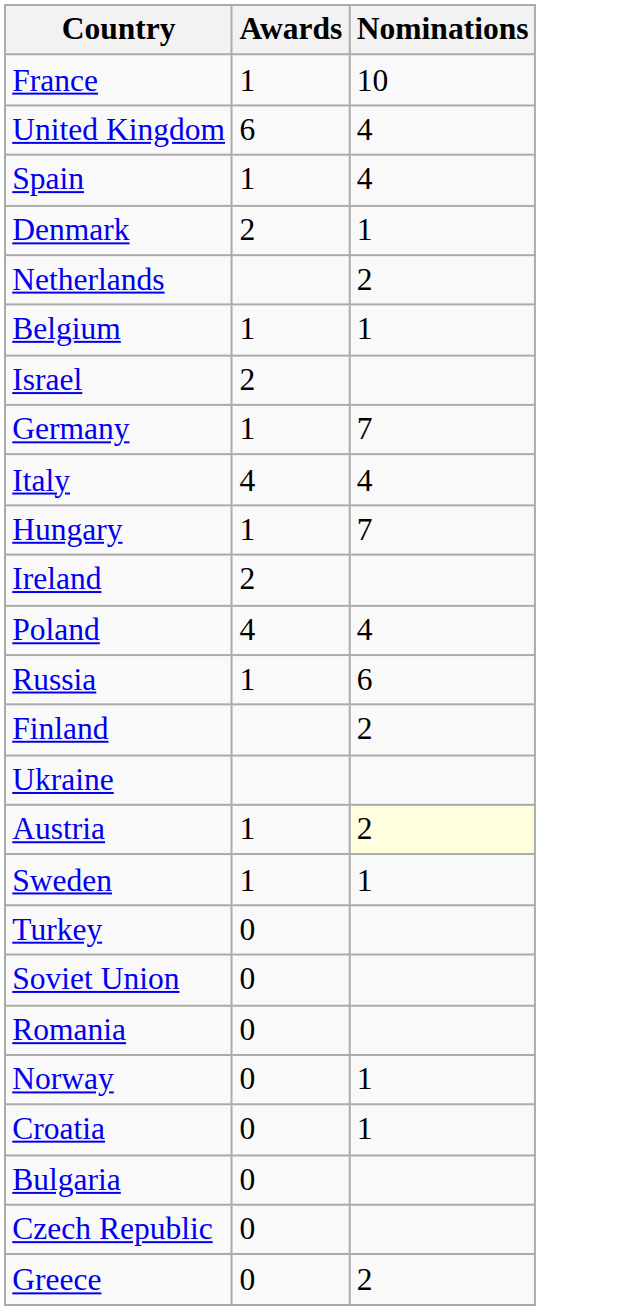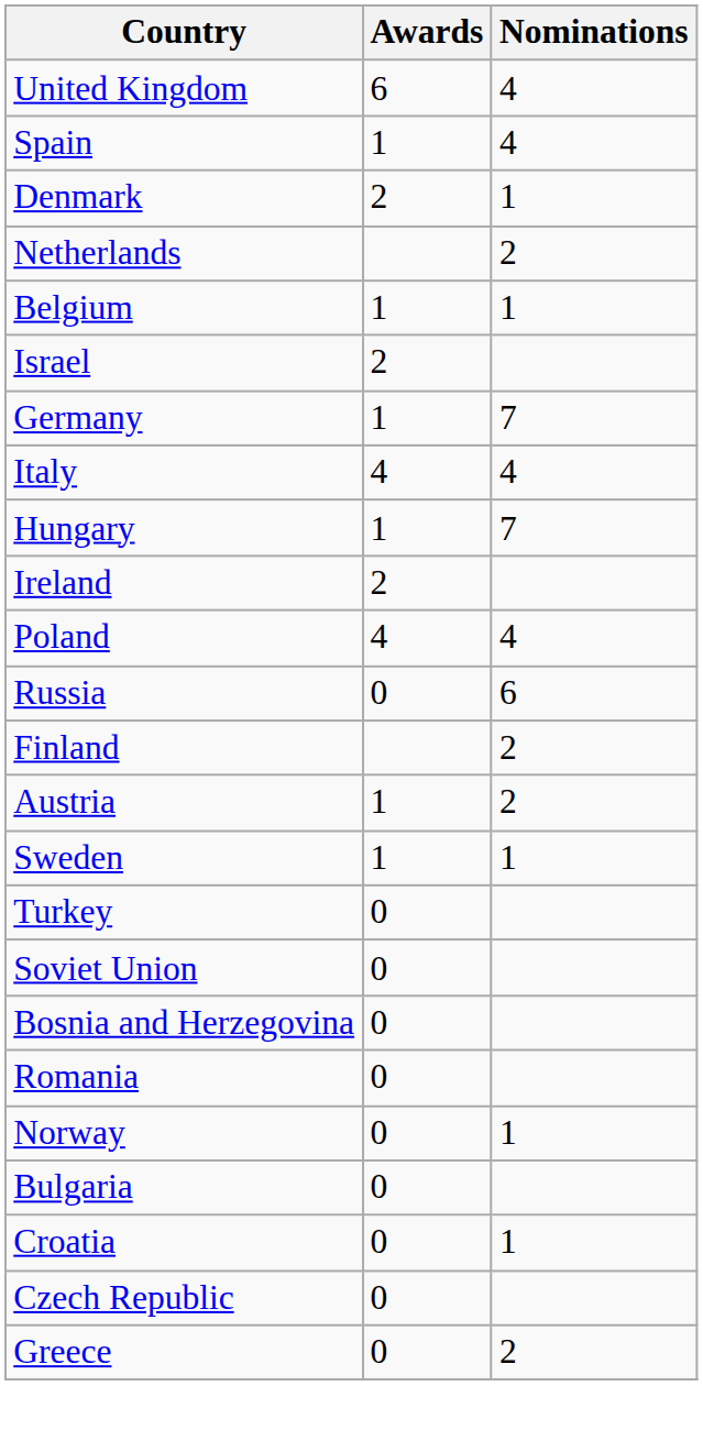 <table class="wikitable sortable">
 <tr>
 <th>Country</th>
 <th>Awards</th>
 <th>Nominations</th>
-</tr>
-<tr>
-<td><a href='#'>France</a></td>
-<td>1</td>
-<td>10</td>
 </tr>
 <tr>
 <td><a href='#'>United Kingdom</a></td>
 <td>6</td>
 <td>4</td>
 </tr>
 <tr>
 <td><a href='#'>Spain</a></td>
 <td>1</td>
 <td>4</td>
 </tr>
 <tr>
 <td><a href='#'>Denmark</a></td>
 <td>2</td>
 <td>1</td>
 </tr>
 <tr>
 <td><a href='#'>Netherlands</a></td>
 <td></td>
 <td>2</td>
 </tr>
 <tr>
 <td><a href='#'>Belgium</a></td>
 <td>1</td>
 <td>1</td>
 </tr>
 <tr>
 <td><a href='#'>Israel</a></td>
 <td>2</td>
 <td></td>
 </tr>
 <tr>
 <td><a href='#'>Germany</a></td>
 <td>1</td>
 <td>7</td>
 </tr>
 <tr>
 <td><a href='#'>Italy</a></td>
 <td>4</td>
 <td>4</td>
 </tr>
 <tr>
 <td><a href='#'>Hungary</a></td>
 <td>1</td>
 <td>7</td>
 </tr>
 <tr>
 <td><a href='#'>Ireland</a></td>
 <td>2</td>
 <td></td>
 </tr>
 <tr>
 <td><a href='#'>Poland</a></td>
 <td>4</td>
 <td>4</td>
 </tr>
 <tr>
 <td><a href='#'>Russia</a></td>
-<td>1</td>
+<td>0</td>
 <td>6</td>
 </tr>
 <tr>
 <td><a href='#'>Finland</a></td>
 <td></td>
 <td>2</td>
 </tr>
 <tr>
-<td><a href='#'>Ukraine</a></td>
-<td></td>
-<td></td>
-</tr>
-<tr>
 <td><a href='#'>Austria</a></td>
 <td>1</td>
-<td style="background: lightyellow;">2</td>
+<td>2</td>
 </tr>
 <tr>
 <td><a href='#'>Sweden</a></td>
 <td>1</td>
 <td>1</td>
 </tr>
 <tr>
 <td><a href='#'>Turkey</a></td>
 <td>0</td>
 <td></td>
 </tr>
 <tr>
 <td><a href='#'>Soviet Union</a></td>
 <td>0</td>
 <td></td>
 </tr>
 <tr>
+<td><a href='#'>Bosnia and Herzegovina</a></td>
+<td>0</td>
+<td></td>
+</tr>
+<tr>
 <td><a href='#'>Romania</a></td>
 <td>0</td>
 <td></td>
 </tr>
 <tr>
 <td><a href='#'>Norway</a></td>
 <td>0</td>
 <td>1</td>
 </tr>
 <tr>
+<td><a href='#'>Bulgaria</a></td>
+<td>0</td>
+<td></td>
+</tr>
+<tr>
 <td><a href='#'>Croatia</a></td>
 <td>0</td>
 <td>1</td>
-</tr>
-<tr>
-<td><a href='#'>Bulgaria</a></td>
-<td>0</td>
-<td></td>
 </tr>
 <tr>
 <td><a href='#'>Czech Republic</a></td>
 <td>0</td>
 <td></td>
 </tr>
 <tr>
 <td><a href='#'>Greece</a></td>
 <td>0</td>
 <td>2</td>
 </tr>
 <tr>
 </tr>
 </table>
